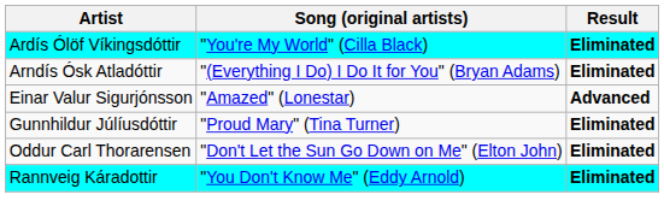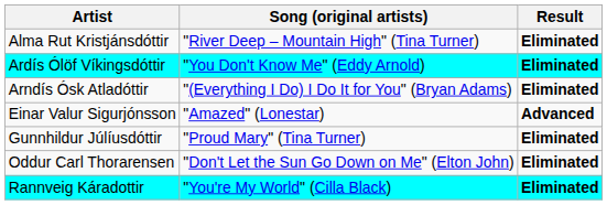 <table class=wikitable>
 <tr>
 <th>Artist</th>
 <th>Song (original artists)</th>
 <th>Result</th>
 </tr>
+<tr>
+<td>Alma Rut Kristjánsdóttir</td>
+<td>"<a href='#'>River Deep – Mountain High</a>" (<a href='#'>Tina Turner</a>)</td>
+<td><strong>Eliminated</strong></td>
+</tr>
 <tr style="background:cyan;">
 <td>Ardís Ólöf Víkingsdóttir</td>
-<td>"<a href='#'>You're My World</a>" (<a href='#'>Cilla Black</a>)</td>
+<td>"<a href='#'>You Don't Know Me</a>" (<a href='#'>Eddy Arnold</a>)</td>
 <td><strong>Eliminated</strong></td>
 </tr>
 <tr>
 <td>Arndís Ósk Atladóttir</td>
 <td>"<a href='#'>(Everything I Do) I Do It for You</a>" (<a href='#'>Bryan Adams</a>)</td>
 <td><strong>Eliminated</strong></td>
 </tr>
 <tr>
 <td>Einar Valur Sigurjónsson</td>
 <td>"<a href='#'>Amazed</a>" (<a href='#'>Lonestar</a>)</td>
 <td><strong>Advanced</strong></td>
 </tr>
 <tr>
 <td>Gunnhildur Júlíusdóttir</td>
 <td>"<a href='#'>Proud Mary</a>" (<a href='#'>Tina Turner</a>)</td>
 <td><strong>Eliminated</strong></td>
 </tr>
 <tr>
 <td>Oddur Carl Thorarensen</td>
 <td>"<a href='#'>Don't Let the Sun Go Down on Me</a>" (<a href='#'>Elton John</a>)</td>
 <td><strong>Eliminated</strong></td>
 </tr>
 <tr style="background:cyan;">
 <td>Rannveig Káradottir</td>
-<td>"<a href='#'>You Don't Know Me</a>" (<a href='#'>Eddy Arnold</a>)</td>
+<td>"<a href='#'>You're My World</a>" (<a href='#'>Cilla Black</a>)</td>
 <td><strong>Eliminated</strong></td>
 </tr>
 </table>
